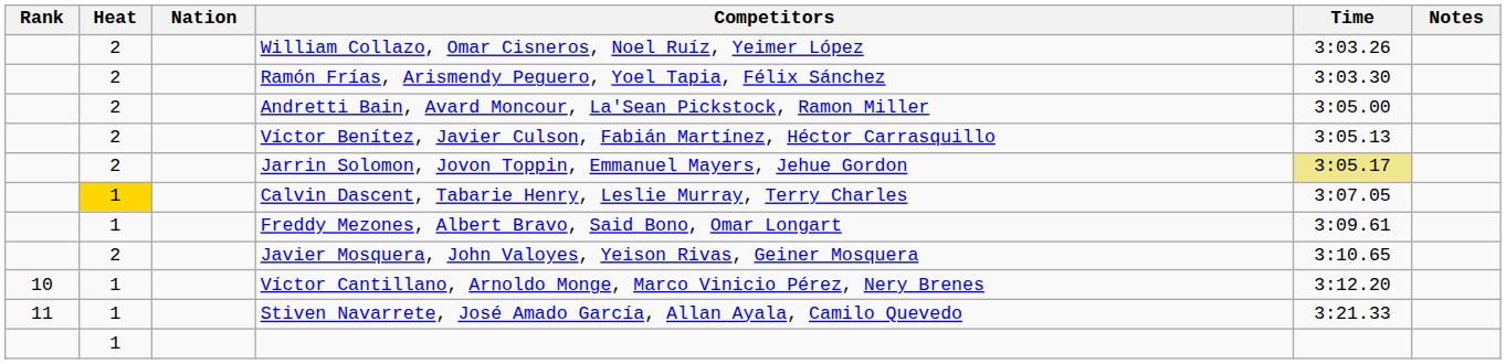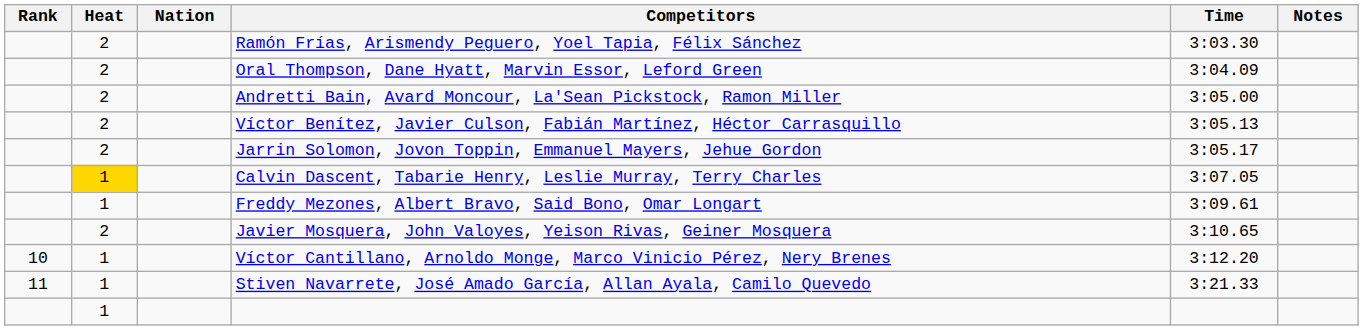 <table class="wikitable sortable" width=80% style="text-align:center; font-size:95%">
 <tr>
 <th>Rank</th>
 <th>Heat</th>
 <th>Nation</th>
 <th>Competitors</th>
 <th>Time</th>
 <th>Notes</th>
 </tr>
 <tr>
 <td></td>
 <td>2</td>
 <td align=left></td>
-<td align=left><a href='#'>William Collazo</a>, <a href='#'>Omar Cisneros</a>, <a href='#'>Noel Ruíz</a>, <a href='#'>Yeimer López</a></td>
-<td>3:03.26</td>
+<td align=left><a href='#'>Ramón Frías</a>, <a href='#'>Arismendy Peguero</a>, <a href='#'>Yoel Tapia</a>, <a href='#'>Félix Sánchez</a></td>
+<td>3:03.30</td>
 <td></td>
 </tr>
 <tr>
 <td></td>
 <td>2</td>
 <td align=left></td>
-<td align=left><a href='#'>Ramón Frías</a>, <a href='#'>Arismendy Peguero</a>, <a href='#'>Yoel Tapia</a>, <a href='#'>Félix Sánchez</a></td>
-<td>3:03.30</td>
+<td align=left><a href='#'>Oral Thompson</a>, <a href='#'>Dane Hyatt</a>, <a href='#'>Marvin Essor</a>, <a href='#'>Leford Green</a></td>
+<td>3:04.09</td>
 <td></td>
 </tr>
 <tr>
 <td></td>
 <td>2</td>
 <td align=left></td>
 <td align=left><a href='#'>Andretti Bain</a>, <a href='#'>Avard Moncour</a>, <a href='#'>La'Sean Pickstock</a>, <a href='#'>Ramon Miller</a></td>
 <td>3:05.00</td>
 <td></td>
 </tr>
 <tr>
 <td></td>
 <td>2</td>
 <td align=left></td>
 <td align=left><a href='#'>Víctor Benítez</a>, <a href='#'>Javier Culson</a>, <a href='#'>Fabián Martínez</a>, <a href='#'>Héctor Carrasquillo</a></td>
 <td>3:05.13</td>
 <td></td>
 </tr>
 <tr>
 <td></td>
 <td>2</td>
 <td align=left></td>
 <td align=left><a href='#'>Jarrin Solomon</a>, <a href='#'>Jovon Toppin</a>, <a href='#'>Emmanuel Mayers</a>, <a href='#'>Jehue Gordon</a></td>
-<td style="background: khaki;">3:05.17</td>
+<td>3:05.17</td>
 <td></td>
 </tr>
 <tr>
 <td></td>
 <td style="background: gold;">1</td>
 <td align=left></td>
 <td align=left><a href='#'>Calvin Dascent</a>, <a href='#'>Tabarie Henry</a>, <a href='#'>Leslie Murray</a>, <a href='#'>Terry Charles</a></td>
 <td>3:07.05</td>
 <td></td>
 </tr>
 <tr>
 <td></td>
 <td>1</td>
 <td align=left></td>
 <td align=left><a href='#'>Freddy Mezones</a>, <a href='#'>Albert Bravo</a>, <a href='#'>Said Bono</a>, <a href='#'>Omar Longart</a></td>
 <td>3:09.61</td>
 <td></td>
 </tr>
 <tr>
 <td></td>
 <td>2</td>
 <td align=left></td>
 <td align=left><a href='#'>Javier Mosquera</a>, <a href='#'>John Valoyes</a>, <a href='#'>Yeison Rivas</a>, <a href='#'>Geiner Mosquera</a></td>
 <td>3:10.65</td>
 <td></td>
 </tr>
 <tr>
 <td>10</td>
 <td>1</td>
 <td align=left></td>
 <td align=left><a href='#'>Víctor Cantillano</a>, <a href='#'>Arnoldo Monge</a>, <a href='#'>Marco Vinicio Pérez</a>, <a href='#'>Nery Brenes</a></td>
 <td>3:12.20</td>
 <td></td>
 </tr>
 <tr>
 <td>11</td>
 <td>1</td>
 <td align=left></td>
 <td align=left><a href='#'>Stiven Navarrete</a>, <a href='#'>José Amado García</a>, <a href='#'>Allan Ayala</a>, <a href='#'>Camilo Quevedo</a></td>
 <td>3:21.33</td>
 <td></td>
 </tr>
 <tr>
 <td></td>
 <td>1</td>
 <td align=left></td>
 <td align=left></td>
 <td></td>
 <td></td>
 </tr>
 </table>
